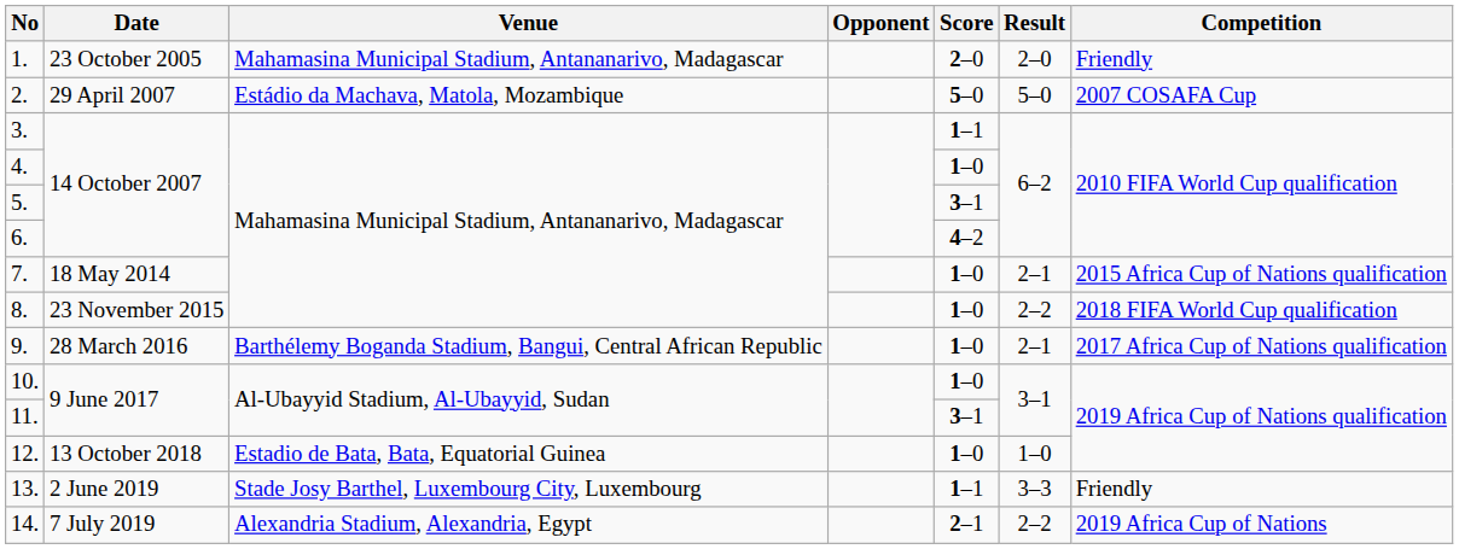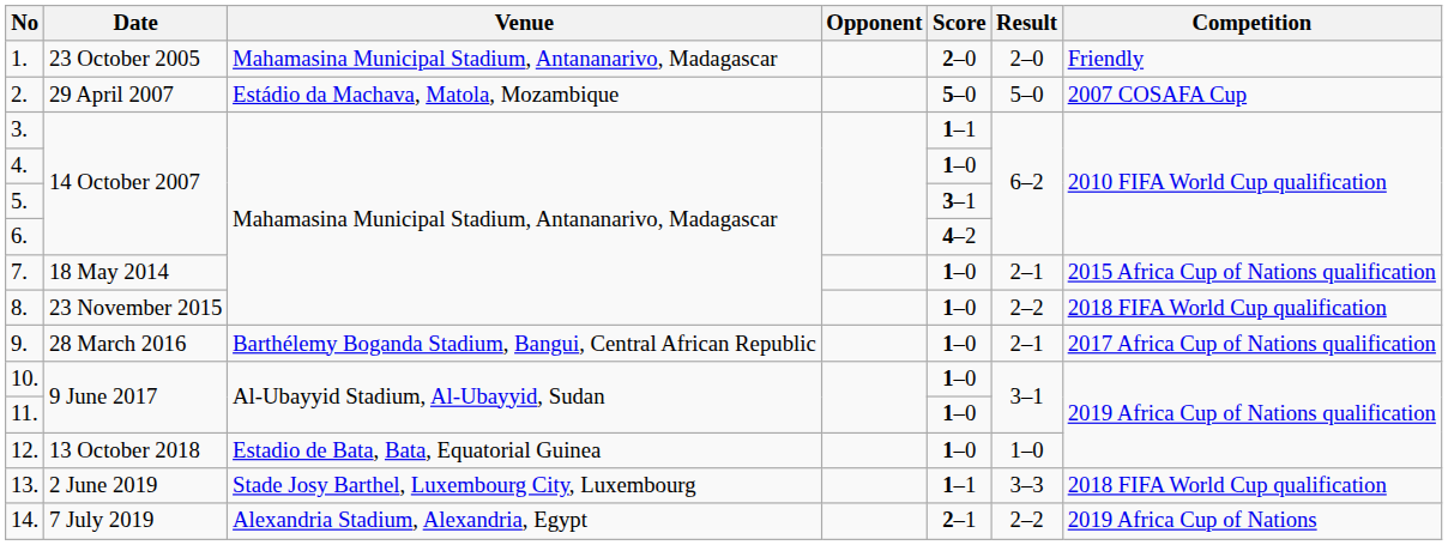 <table class="wikitable">
 <tr>
 <th>No</th>
 <th>Date</th>
 <th>Venue</th>
 <th>Opponent</th>
 <th>Score</th>
 <th>Result</th>
 <th>Competition</th>
 </tr>
 <tr>
 <td>1.</td>
 <td>23 October 2005</td>
 <td><a href='#'>Mahamasina Municipal Stadium</a>, <a href='#'>Antananarivo</a>, Madagascar</td>
 <td></td>
 <td align=center><strong>2</strong>–0</td>
 <td align=center>2–0</td>
 <td><a href='#'>Friendly</a></td>
 </tr>
 <tr>
 <td>2.</td>
 <td>29 April 2007</td>
 <td><a href='#'>Estádio da Machava</a>, <a href='#'>Matola</a>, Mozambique</td>
 <td></td>
 <td align=center><strong>5</strong>–0</td>
 <td align=center>5–0</td>
 <td><a href='#'>2007 COSAFA Cup</a></td>
 </tr>
 <tr>
 <td>3.</td>
 <td rowspan="4">14 October 2007</td>
 <td rowspan="6">Mahamasina Municipal Stadium, Antananarivo, Madagascar</td>
 <td rowspan="4"></td>
 <td align=center><strong>1</strong>–1</td>
 <td rowspan="4" style="text-align:center">6–2</td>
 <td rowspan="4"><a href='#'>2010 FIFA World Cup qualification</a></td>
 </tr>
 <tr>
 <td>4.</td>
 <td align=center><strong>1</strong>–0</td>
 </tr>
 <tr>
 <td>5.</td>
 <td align=center><strong>3</strong>–1</td>
 </tr>
 <tr>
 <td>6.</td>
 <td align=center><strong>4</strong>–2</td>
 </tr>
 <tr>
 <td>7.</td>
 <td>18 May 2014</td>
 <td></td>
 <td align=center><strong>1</strong>–0</td>
 <td align=center>2–1</td>
 <td><a href='#'>2015 Africa Cup of Nations qualification</a></td>
 </tr>
 <tr>
 <td>8.</td>
 <td>23 November 2015</td>
 <td></td>
 <td align=center><strong>1</strong>–0</td>
 <td align=center>2–2</td>
 <td><a href='#'>2018 FIFA World Cup qualification</a></td>
 </tr>
 <tr>
 <td>9.</td>
 <td>28 March 2016</td>
 <td><a href='#'>Barthélemy Boganda Stadium</a>, <a href='#'>Bangui</a>, Central African Republic</td>
 <td></td>
 <td align=center><strong>1</strong>–0</td>
 <td align=center>2–1</td>
 <td><a href='#'>2017 Africa Cup of Nations qualification</a></td>
 </tr>
 <tr>
 <td>10.</td>
 <td rowspan="2">9 June 2017</td>
 <td rowspan="2">Al-Ubayyid Stadium, <a href='#'>Al-Ubayyid</a>, Sudan</td>
 <td rowspan="2"></td>
 <td align=center><strong>1</strong>–0</td>
 <td rowspan="2" style="text-align:center">3–1</td>
 <td rowspan="3"><a href='#'>2019 Africa Cup of Nations qualification</a></td>
 </tr>
 <tr>
 <td>11.</td>
-<td align=center><strong>3</strong>–1</td>
+<td align=center><strong>1</strong>–0</td>
 </tr>
 <tr>
 <td>12.</td>
 <td>13 October 2018</td>
 <td><a href='#'>Estadio de Bata</a>, <a href='#'>Bata</a>, Equatorial Guinea</td>
 <td></td>
 <td align=center><strong>1</strong>–0</td>
 <td align=center>1–0</td>
 </tr>
 <tr>
 <td>13.</td>
 <td>2 June 2019</td>
 <td><a href='#'>Stade Josy Barthel</a>, <a href='#'>Luxembourg City</a>, Luxembourg</td>
 <td></td>
 <td align=center><strong>1</strong>–1</td>
 <td align=center>3–3</td>
-<td>Friendly</td>
+<td><a href='#'>2018 FIFA World Cup qualification</a></td>
 </tr>
 <tr>
 <td>14.</td>
 <td>7 July 2019</td>
 <td><a href='#'>Alexandria Stadium</a>, <a href='#'>Alexandria</a>, Egypt</td>
 <td></td>
 <td align=center><strong>2</strong>–1</td>
 <td align=center>2–2 </td>
 <td><a href='#'>2019 Africa Cup of Nations</a></td>
 </tr>
 </table>
